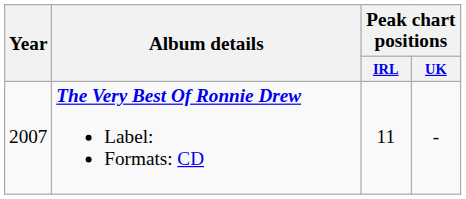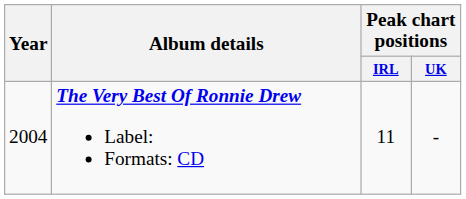 <table class="wikitable" style="text-align:center;">
 <tr>
 <th rowspan="2">Year</th>
 <th style="width:250px;" rowspan="2">Album details</th>
 <th colspan="3">Peak chart positions</th>
 </tr>
 <tr>
 <th style="width:3em;font-size:75%"><a href='#'>IRL</a></th>
 <th style="width:3em;font-size:75%"><a href='#'>UK</a></th>
 </tr>
 <tr>
-<td>2007</td>
+<td>2004</td>
 <td align="left"><strong><em><a href='#'>The Very Best Of Ronnie Drew</a></em></strong><br><ul><li>Label:</li><li>Formats: <a href='#'>CD</a></li></ul></td>
 <td>11</td>
 <td>-</td>
 </tr>
 </table>
